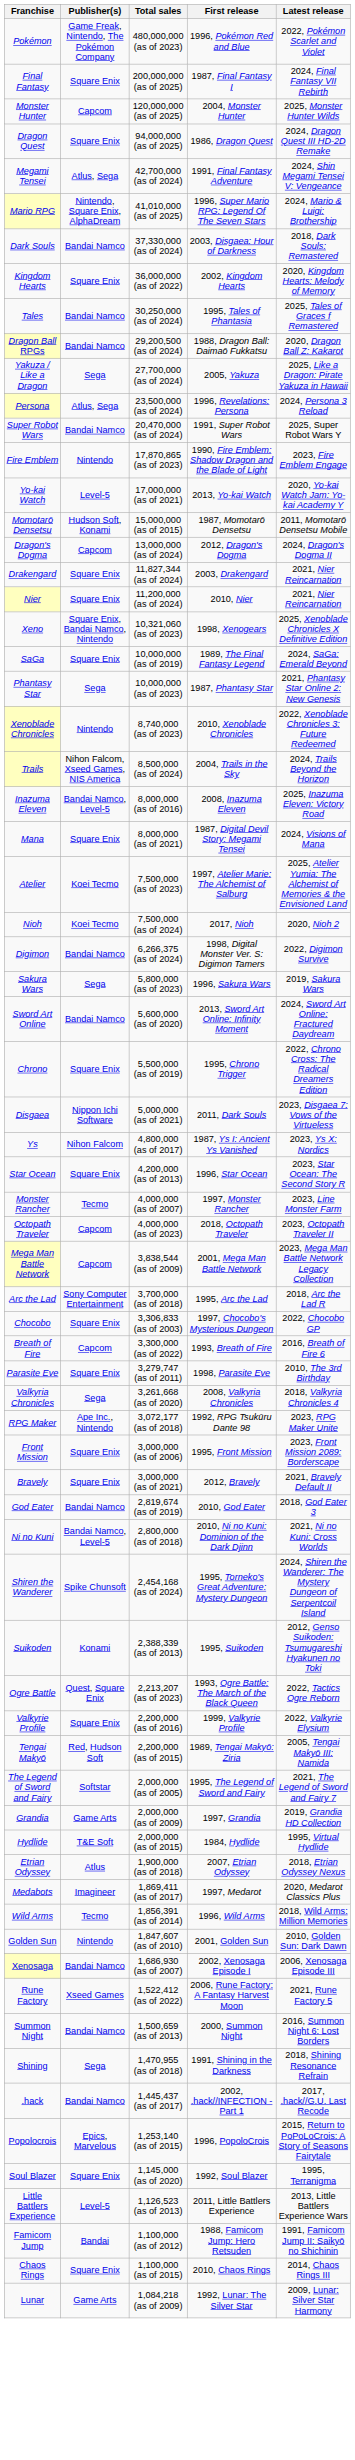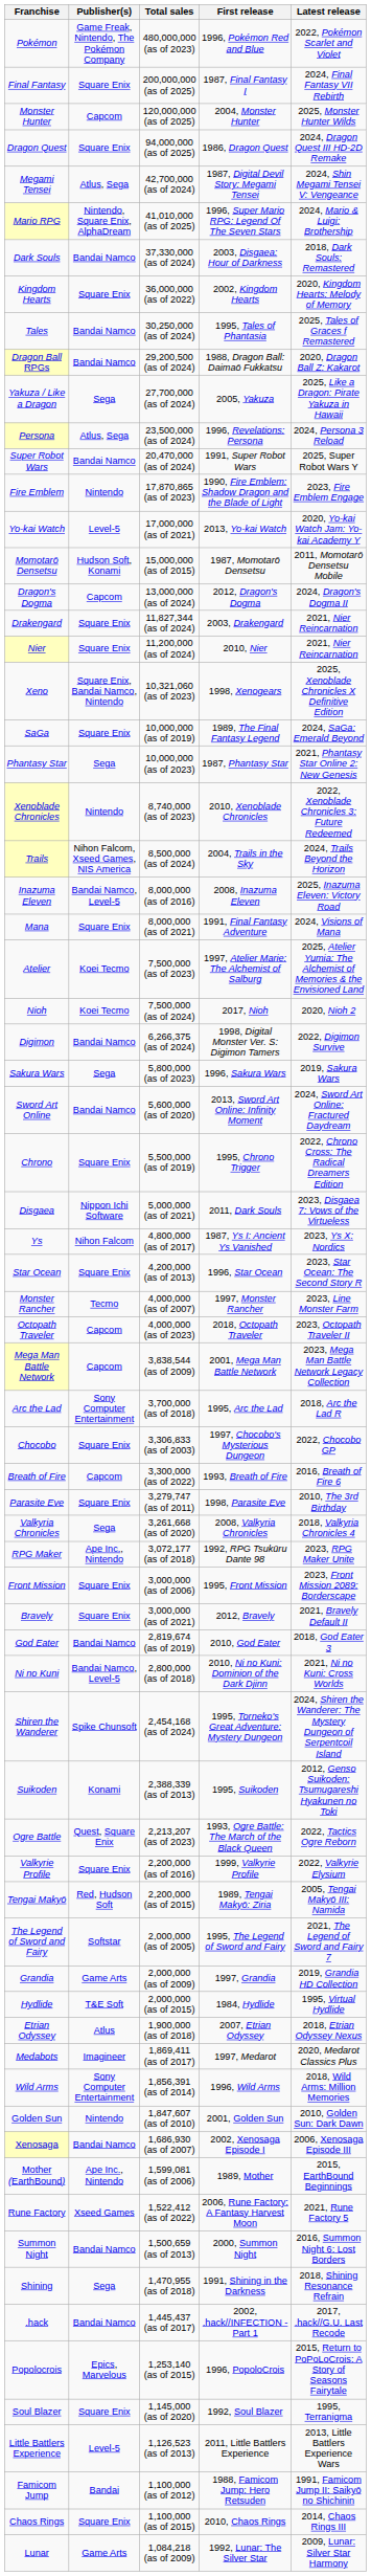 <table class="wikitable sortable"  style="text-align:center; width:auto;"|->
 <tr>
 <th scope="col">Franchise</th>
 <th scope="col">Publisher(s)</th>
 <th scope="col" data-sort-type="number">Total sales</th>
 <th scope="col">First release</th>
 <th scope="col">Latest release</th>
 </tr>
 <tr>
 <td><em><a href='#'>Pokémon</a></em></td>
 <td><a href='#'>Game Freak</a>, <a href='#'>Nintendo</a>, <a href='#'>The Pokémon Company</a></td>
 <td>480,000,000 (as of 2023)</td>
 <td>1996, <em><a href='#'>Pokémon Red and Blue</a></em></td>
 <td>2022, <em><a href='#'>Pokémon Scarlet and Violet</a></em></td>
 </tr>
 <tr>
 <td><em><a href='#'>Final Fantasy</a></em></td>
 <td><a href='#'>Square Enix</a></td>
 <td>200,000,000 (as of 2025)</td>
 <td>1987, <em><a href='#'>Final Fantasy I</a></em></td>
 <td>2024, <em><a href='#'>Final Fantasy VII Rebirth</a></em></td>
 </tr>
 <tr>
 <td><em><a href='#'>Monster Hunter</a></em></td>
 <td><a href='#'>Capcom</a></td>
 <td>120,000,000 (as of 2025)</td>
 <td>2004, <em><a href='#'>Monster Hunter</a></em></td>
 <td>2025, <em><a href='#'>Monster Hunter Wilds</a></em></td>
 </tr>
 <tr>
 <td><em><a href='#'>Dragon Quest</a></em></td>
 <td><a href='#'>Square Enix</a></td>
 <td>94,000,000 (as of 2025)</td>
 <td>1986, <em><a href='#'>Dragon Quest</a></em></td>
 <td>2024, <em><a href='#'>Dragon Quest III HD-2D Remake</a></em></td>
 </tr>
 <tr>
 <td><em><a href='#'>Megami Tensei</a></em></td>
 <td><a href='#'>Atlus</a>, <a href='#'>Sega</a></td>
 <td>42,700,000 (as of 2024)</td>
-<td>1991, <em><a href='#'>Final Fantasy Adventure</a></em></td>
+<td>1987, <em><a href='#'>Digital Devil Story: Megami Tensei</a></em></td>
 <td>2024, <em><a href='#'>Shin Megami Tensei V: Vengeance</a></em></td>
 </tr>
 <tr>
 <td style="background:#FFFFBF;"><em><a href='#'>Mario RPG</a></em></td>
 <td><a href='#'>Nintendo</a>, <a href='#'>Square Enix</a>, <a href='#'>AlphaDream</a></td>
 <td>41,010,000 (as of 2025)</td>
 <td>1996, <em><a href='#'>Super Mario RPG: Legend Of The Seven Stars</a></em></td>
 <td>2024, <em><a href='#'>Mario & Luigi: Brothership</a></em></td>
 </tr>
 <tr>
 <td><em><a href='#'>Dark Souls</a></em></td>
 <td><a href='#'>Bandai Namco</a></td>
 <td>37,330,000 (as of 2024)</td>
 <td>2003, <em><a href='#'>Disgaea: Hour of Darkness</a></em></td>
 <td>2018, <em><a href='#'>Dark Souls: Remastered</a></em></td>
 </tr>
 <tr>
 <td><em><a href='#'>Kingdom Hearts</a></em></td>
 <td><a href='#'>Square Enix</a></td>
 <td>36,000,000 (as of 2022)</td>
 <td>2002, <em><a href='#'>Kingdom Hearts</a></em></td>
 <td>2020, <em><a href='#'>Kingdom Hearts: Melody of Memory</a></em></td>
 </tr>
 <tr>
 <td><em><a href='#'>Tales</a></em></td>
 <td><a href='#'>Bandai Namco</a></td>
 <td>30,250,000 (as of 2024)</td>
 <td>1995, <em><a href='#'>Tales of Phantasia</a></em></td>
 <td>2025, <em><a href='#'>Tales of Graces f Remastered</a></em></td>
 </tr>
 <tr>
 <td style="background:#FFFFBF;"><a href='#'><em>Dragon Ball</em> RPGs</a></td>
 <td><a href='#'>Bandai Namco</a></td>
 <td>29,200,500 (as of 2024)</td>
 <td>1988, <em>Dragon Ball: Daimaō Fukkatsu</em></td>
 <td>2020, <em><a href='#'>Dragon Ball Z: Kakarot</a></em></td>
 </tr>
 <tr>
 <td><em><a href='#'>Yakuza / Like a Dragon</a></em></td>
 <td><a href='#'>Sega</a></td>
 <td>27,700,000 (as of 2024)</td>
 <td>2005, <em><a href='#'>Yakuza</a></em></td>
 <td>2025, <em><a href='#'>Like a Dragon: Pirate Yakuza in Hawaii</a></em></td>
 </tr>
 <tr>
 <td style="background:#FFFFBF;"><em><a href='#'>Persona</a></em></td>
 <td><a href='#'>Atlus</a>, <a href='#'>Sega</a></td>
 <td>23,500,000 (as of 2024)</td>
 <td>1996, <em><a href='#'>Revelations: Persona</a></em></td>
 <td>2024, <em><a href='#'>Persona 3 Reload</a></em></td>
 </tr>
 <tr>
 <td><em><a href='#'>Super Robot Wars</a></em></td>
 <td><a href='#'>Bandai Namco</a></td>
 <td>20,470,000 (as of 2024)</td>
 <td>1991, <em>Super Robot Wars</em></td>
 <td>2025, Super Robot Wars Y</td>
 </tr>
 <tr>
 <td><em><a href='#'>Fire Emblem</a></em></td>
 <td><a href='#'>Nintendo</a></td>
 <td>17,870,865 (as of 2023)</td>
 <td>1990, <em><a href='#'>Fire Emblem: Shadow Dragon and the Blade of Light</a></em></td>
 <td>2023, <em><a href='#'>Fire Emblem Engage</a></em></td>
 </tr>
 <tr>
 <td><em><a href='#'>Yo-kai Watch</a></em></td>
 <td><a href='#'>Level-5</a></td>
 <td>17,000,000 (as of 2021)</td>
 <td>2013, <em><a href='#'>Yo-kai Watch</a></em></td>
 <td>2020, <em><a href='#'>Yo-kai Watch Jam: Yo-kai Academy Y</a></em></td>
 </tr>
 <tr>
 <td><em><a href='#'>Momotarō Densetsu</a></em></td>
 <td><a href='#'>Hudson Soft</a>, <a href='#'>Konami</a></td>
 <td>15,000,000 (as of 2015)</td>
 <td>1987, <em>Momotarō Densetsu</em></td>
 <td>2011, <em>Momotarō Densetsu Mobile</em></td>
 </tr>
 <tr>
 <td><em><a href='#'>Dragon's Dogma</a></em></td>
 <td><a href='#'>Capcom</a></td>
 <td>13,000,000 (as of 2024)</td>
 <td>2012, <em><a href='#'>Dragon's Dogma</a></em></td>
 <td>2024, <em><a href='#'>Dragon's Dogma II</a></em></td>
 </tr>
 <tr>
 <td><em><a href='#'>Drakengard</a></em></td>
 <td><a href='#'>Square Enix</a></td>
 <td>11,827,344 (as of 2024)</td>
 <td>2003, <em><a href='#'>Drakengard</a></em></td>
 <td>2021, <em><a href='#'>Nier Reincarnation</a></em></td>
 </tr>
 <tr>
 <td style="background:#FFFFBF;"><em><a href='#'>Nier</a></em></td>
 <td><a href='#'>Square Enix</a></td>
 <td>11,200,000 (as of 2024)</td>
 <td>2010, <em><a href='#'>Nier</a></em></td>
 <td>2021, <em><a href='#'>Nier Reincarnation</a></em></td>
 </tr>
 <tr>
 <td><em><a href='#'>Xeno</a></em></td>
 <td><a href='#'>Square Enix</a>, <a href='#'>Bandai Namco</a>, <a href='#'>Nintendo</a></td>
 <td>10,321,060 (as of 2023)</td>
 <td>1998, <em><a href='#'>Xenogears</a></em></td>
 <td>2025, <em><a href='#'>Xenoblade Chronicles X Definitive Edition</a></em></td>
 </tr>
 <tr>
 <td><em><a href='#'>SaGa</a></em></td>
 <td><a href='#'>Square Enix</a></td>
 <td>10,000,000 (as of 2019)</td>
 <td>1989, <em><a href='#'>The Final Fantasy Legend</a></em></td>
 <td>2024, <em><a href='#'>SaGa: Emerald Beyond</a></em></td>
 </tr>
 <tr>
 <td><em><a href='#'>Phantasy Star</a></em></td>
 <td><a href='#'>Sega</a></td>
 <td>10,000,000 (as of 2023)</td>
 <td>1987, <em><a href='#'>Phantasy Star</a></em></td>
 <td>2021, <em><a href='#'>Phantasy Star Online 2: New Genesis</a></em></td>
 </tr>
 <tr>
 <td style="background:#FFFFBF;"><em><a href='#'>Xenoblade Chronicles</a></em></td>
 <td><a href='#'>Nintendo</a></td>
 <td>8,740,000 (as of 2023)</td>
 <td>2010, <em><a href='#'>Xenoblade Chronicles</a></em></td>
 <td>2022, <em><a href='#'>Xenoblade Chronicles 3: Future Redeemed</a></em></td>
 </tr>
 <tr>
 <td style="background:#FFFFBF;"><em><a href='#'>Trails</a></em></td>
 <td>Nihon Falcom, <a href='#'>Xseed Games</a>, <a href='#'>NIS America</a></td>
 <td>8,500,000 (as of 2024)</td>
 <td>2004, <em><a href='#'>Trails in the Sky</a></em></td>
 <td>2024, <em><a href='#'>Trails Beyond the Horizon</a></em></td>
 </tr>
 <tr>
 <td><em><a href='#'>Inazuma Eleven</a></em></td>
 <td><a href='#'>Bandai Namco</a>, <a href='#'>Level-5</a></td>
 <td>8,000,000 (as of 2016)</td>
 <td>2008, <em><a href='#'>Inazuma Eleven</a></em></td>
 <td>2025, <em><a href='#'>Inazuma Eleven: Victory Road</a></em></td>
 </tr>
 <tr>
 <td><em><a href='#'>Mana</a></em></td>
 <td><a href='#'>Square Enix</a></td>
 <td>8,000,000 (as of 2021)</td>
-<td>1987, <em><a href='#'>Digital Devil Story: Megami Tensei</a></em></td>
+<td>1991, <em><a href='#'>Final Fantasy Adventure</a></em></td>
 <td>2024, <em><a href='#'>Visions of Mana</a></em></td>
 </tr>
 <tr>
 <td><em><a href='#'>Atelier</a></em></td>
 <td><a href='#'>Koei Tecmo</a></td>
 <td>7,500,000 (as of 2023)</td>
 <td>1997, <em><a href='#'>Atelier Marie: The Alchemist of Salburg</a></em></td>
 <td>2025, <em><a href='#'>Atelier Yumia: The Alchemist of Memories & the Envisioned Land</a></em></td>
 </tr>
 <tr>
 <td><em><a href='#'>Nioh</a></em></td>
 <td><a href='#'>Koei Tecmo</a></td>
 <td>7,500,000 (as of 2024)</td>
 <td>2017, <em><a href='#'>Nioh</a></em></td>
 <td>2020, <em><a href='#'>Nioh 2</a></em></td>
 </tr>
 <tr>
 <td><em><a href='#'>Digimon</a></em></td>
 <td><a href='#'>Bandai Namco</a></td>
 <td>6,266,375 (as of 2024)</td>
 <td>1998, <em>Digital Monster Ver. S: Digimon Tamers</em></td>
 <td>2022, <em><a href='#'>Digimon Survive</a></em></td>
 </tr>
 <tr>
 <td><em><a href='#'>Sakura Wars</a></em></td>
 <td><a href='#'>Sega</a></td>
 <td>5,800,000 (as of 2023)</td>
 <td>1996, <em><a href='#'>Sakura Wars</a></em></td>
 <td>2019, <em><a href='#'>Sakura Wars</a></em></td>
 </tr>
 <tr>
 <td><em><a href='#'>Sword Art Online</a></em></td>
 <td><a href='#'>Bandai Namco</a></td>
 <td>5,600,000 (as of 2020)</td>
 <td>2013, <em><a href='#'>Sword Art Online: Infinity Moment</a></em></td>
 <td>2024, <em><a href='#'>Sword Art Online: Fractured Daydream</a></em></td>
 </tr>
 <tr>
 <td><em><a href='#'>Chrono</a></em></td>
 <td><a href='#'>Square Enix</a></td>
 <td>5,500,000 (as of 2019)</td>
 <td>1995, <em><a href='#'>Chrono Trigger</a></em></td>
 <td>2022, <em><a href='#'>Chrono Cross: The Radical Dreamers Edition</a></em></td>
 </tr>
 <tr>
 <td><em><a href='#'>Disgaea</a></em></td>
 <td><a href='#'>Nippon Ichi Software</a></td>
 <td>5,000,000 (as of 2021)</td>
 <td>2011, <em><a href='#'>Dark Souls</a></em></td>
 <td>2023, <em><a href='#'>Disgaea 7: Vows of the Virtueless</a></em></td>
 </tr>
 <tr>
 <td><em><a href='#'>Ys</a></em></td>
 <td><a href='#'>Nihon Falcom</a></td>
 <td>4,800,000 (as of 2017)</td>
 <td>1987, <em><a href='#'>Ys I: Ancient Ys Vanished</a></em></td>
 <td>2023, <em><a href='#'>Ys X: Nordics</a></em></td>
 </tr>
 <tr>
 <td><em><a href='#'>Star Ocean</a></em></td>
 <td><a href='#'>Square Enix</a></td>
 <td>4,200,000 (as of 2013)</td>
 <td>1996, <em><a href='#'>Star Ocean</a></em></td>
 <td>2023, <em><a href='#'>Star Ocean: The Second Story R</a></em></td>
 </tr>
 <tr>
 <td><em><a href='#'>Monster Rancher</a></em></td>
 <td><a href='#'>Tecmo</a></td>
 <td>4,000,000 (as of 2007)</td>
 <td>1997, <em><a href='#'>Monster Rancher</a></em></td>
 <td>2023, <em><a href='#'>Line Monster Farm</a></em></td>
 </tr>
 <tr>
 <td><em><a href='#'>Octopath Traveler</a></em></td>
 <td><a href='#'>Capcom</a></td>
 <td>4,000,000 (as of 2023)</td>
 <td>2018, <em><a href='#'>Octopath Traveler</a></em></td>
 <td>2023, <em><a href='#'>Octopath Traveler II</a></em></td>
 </tr>
 <tr>
 <td style="background:#FFFFBF;"><em><a href='#'>Mega Man Battle Network</a></em></td>
 <td><a href='#'>Capcom</a></td>
 <td>3,838,544 (as of 2009)</td>
 <td>2001, <em><a href='#'>Mega Man Battle Network</a></em></td>
 <td>2023, <em><a href='#'>Mega Man Battle Network Legacy Collection</a></em></td>
 </tr>
 <tr>
 <td><em><a href='#'>Arc the Lad</a></em></td>
 <td><a href='#'>Sony Computer Entertainment</a></td>
 <td>3,700,000 (as of 2018)</td>
 <td>1995, <em><a href='#'>Arc the Lad</a></em></td>
 <td>2018, <em><a href='#'>Arc the Lad R</a></em></td>
 </tr>
 <tr>
 <td><em><a href='#'>Chocobo</a></em></td>
 <td><a href='#'>Square Enix</a></td>
 <td>3,306,833 (as of 2003)</td>
 <td>1997, <em><a href='#'>Chocobo's Mysterious Dungeon</a></em></td>
 <td>2022, <em><a href='#'>Chocobo GP</a></em></td>
 </tr>
 <tr>
 <td><em><a href='#'>Breath of Fire</a></em></td>
 <td><a href='#'>Capcom</a></td>
 <td>3,300,000 (as of 2022)</td>
 <td>1993, <em><a href='#'>Breath of Fire</a></em></td>
 <td>2016, <em><a href='#'>Breath of Fire 6</a></em></td>
 </tr>
 <tr>
 <td><em><a href='#'>Parasite Eve</a></em></td>
 <td><a href='#'>Square Enix</a></td>
 <td>3,279,747 (as of 2011)</td>
 <td>1998, <em><a href='#'>Parasite Eve</a></em></td>
 <td>2010, <em><a href='#'>The 3rd Birthday</a></em></td>
 </tr>
 <tr>
 <td><em><a href='#'>Valkyria Chronicles</a></em></td>
 <td><a href='#'>Sega</a></td>
 <td>3,261,668 (as of 2020)</td>
 <td>2008, <em><a href='#'>Valkyria Chronicles</a></em></td>
 <td>2018, <em><a href='#'>Valkyria Chronicles 4</a></em></td>
 </tr>
 <tr>
 <td><em><a href='#'>RPG Maker</a></em></td>
 <td><a href='#'>Ape Inc.</a>, <a href='#'>Nintendo</a></td>
 <td>3,072,177 (as of 2018)</td>
 <td>1992, <em>RPG Tsukūru Dante 98</em></td>
 <td>2023, <em><a href='#'>RPG Maker Unite</a></em></td>
 </tr>
 <tr>
 <td><em><a href='#'>Front Mission</a></em></td>
 <td><a href='#'>Square Enix</a></td>
 <td>3,000,000 (as of 2006)</td>
 <td>1995, <em><a href='#'>Front Mission</a></em></td>
 <td>2023, <em><a href='#'>Front Mission 2089: Borderscape</a></em></td>
 </tr>
 <tr>
 <td><em><a href='#'>Bravely</a></em></td>
 <td><a href='#'>Square Enix</a></td>
 <td>3,000,000 (as of 2021)</td>
 <td>2012, <em><a href='#'>Bravely</a></em></td>
 <td>2021, <em><a href='#'>Bravely Default II</a></em></td>
 </tr>
 <tr>
 <td><em><a href='#'>God Eater</a></em></td>
 <td><a href='#'>Bandai Namco</a></td>
 <td>2,819,674 (as of 2019)</td>
 <td>2010, <em><a href='#'>God Eater</a></em></td>
 <td>2018, <em><a href='#'>God Eater 3</a></em></td>
 </tr>
 <tr>
 <td><em><a href='#'>Ni no Kuni</a></em></td>
 <td><a href='#'>Bandai Namco</a>, <a href='#'>Level-5</a></td>
 <td>2,800,000 (as of 2018)</td>
 <td>2010, <em><a href='#'>Ni no Kuni: Dominion of the Dark Djinn</a></em></td>
 <td>2021, <em><a href='#'>Ni no Kuni: Cross Worlds</a></em></td>
 </tr>
 <tr>
 <td><em><a href='#'>Shiren the Wanderer</a></em></td>
 <td><a href='#'>Spike Chunsoft</a></td>
 <td>2,454,168 (as of 2024)</td>
 <td>1995, <em><a href='#'>Torneko's Great Adventure: Mystery Dungeon</a></em></td>
 <td>2024, <em><a href='#'>Shiren the Wanderer: The Mystery Dungeon of Serpentcoil Island</a></em></td>
 </tr>
 <tr>
 <td><em><a href='#'>Suikoden</a></em></td>
 <td><a href='#'>Konami</a></td>
 <td>2,388,339 (as of 2013)</td>
 <td>1995, <em><a href='#'>Suikoden</a></em></td>
 <td>2012, <em><a href='#'>Genso Suikoden: Tsumugareshi Hyakunen no Toki</a></em></td>
 </tr>
 <tr>
 <td><em><a href='#'>Ogre Battle</a></em></td>
 <td><a href='#'>Quest</a>, <a href='#'>Square Enix</a></td>
 <td>2,213,207 (as of 2023)</td>
 <td>1993, <em><a href='#'>Ogre Battle: The March of the Black Queen</a></em></td>
 <td>2022, <em><a href='#'>Tactics Ogre Reborn</a></em></td>
 </tr>
 <tr>
 <td><em><a href='#'>Valkyrie Profile</a></em></td>
 <td><a href='#'>Square Enix</a></td>
 <td>2,200,000 (as of 2016)</td>
 <td>1999, <em><a href='#'>Valkyrie Profile</a></em></td>
 <td>2022, <em><a href='#'>Valkyrie Elysium</a></em></td>
 </tr>
 <tr>
 <td><em><a href='#'>Tengai Makyō</a></em></td>
 <td><a href='#'>Red</a>, <a href='#'>Hudson Soft</a></td>
 <td>2,200,000 (as of 2015)</td>
 <td>1989, <em><a href='#'>Tengai Makyō: Ziria</a></em></td>
 <td>2005, <em><a href='#'>Tengai Makyō III: Namida</a></em></td>
 </tr>
 <tr>
 <td><em><a href='#'>The Legend of Sword and Fairy</a></em></td>
 <td><a href='#'>Softstar</a></td>
 <td>2,000,000 (as of 2005)</td>
 <td>1995, <em><a href='#'>The Legend of Sword and Fairy</a></em></td>
 <td>2021, <em><a href='#'>The Legend of Sword and Fairy 7</a></em></td>
 </tr>
 <tr>
 <td><em><a href='#'>Grandia</a></em></td>
 <td><a href='#'>Game Arts</a></td>
 <td>2,000,000 (as of 2009)</td>
 <td>1997, <em><a href='#'>Grandia</a></em></td>
 <td>2019, <em><a href='#'>Grandia HD Collection</a></em></td>
 </tr>
 <tr>
 <td><em><a href='#'>Hydlide</a></em></td>
 <td><a href='#'>T&E Soft</a></td>
 <td>2,000,000 (as of 2015)</td>
 <td>1984, <em><a href='#'>Hydlide</a></em></td>
 <td>1995, <em><a href='#'>Virtual Hydlide</a></em></td>
 </tr>
 <tr>
 <td><em><a href='#'>Etrian Odyssey</a></em></td>
 <td><a href='#'>Atlus</a></td>
 <td>1,900,000 (as of 2018)</td>
 <td>2007, <em><a href='#'>Etrian Odyssey</a></em></td>
 <td>2018, <em><a href='#'>Etrian Odyssey Nexus</a></em></td>
 </tr>
 <tr>
 <td><em><a href='#'>Medabots</a></em></td>
 <td><a href='#'>Imagineer</a></td>
 <td>1,869,411 (as of 2017)</td>
 <td>1997, <em>Medarot</em></td>
 <td>2020, <em>Medarot Classics Plus</em></td>
 </tr>
 <tr>
 <td><em><a href='#'>Wild Arms</a></em></td>
-<td><a href='#'>Tecmo</a></td>
+<td><a href='#'>Sony Computer Entertainment</a></td>
 <td>1,856,391 (as of 2014)</td>
 <td>1996, <em><a href='#'>Wild Arms</a></td>
 <td>2018, </em><a href='#'>Wild Arms: Million Memories</a><em></td>
 </tr>
 <tr>
 <td></em><a href='#'>Golden Sun</a><em></td>
 <td><a href='#'>Nintendo</a></td>
 <td>1,847,607 (as of 2010)</td>
 <td>2001, </em><a href='#'>Golden Sun</a><em></td>
 <td>2010, </em><a href='#'>Golden Sun: Dark Dawn</a><em></td>
 </tr>
 <tr>
 <td style="background:#FFFFBF;"></em><a href='#'>Xenosaga</a><em></td>
 <td><a href='#'>Bandai Namco</a></td>
 <td>1,686,930 (as of 2007)</td>
 <td>2002, </em><a href='#'>Xenosaga Episode I</a><em></td>
 <td>2006, </em><a href='#'>Xenosaga Episode III</a><em></td>
+</tr>
+<tr>
+<td><a href='#'></em>Mother<em> (</em>EarthBound<em>)</a></td>
+<td><a href='#'>Ape Inc.</a>, <a href='#'>Nintendo</a></td>
+<td>1,599,081 (as of 2006)</td>
+<td>1989, </em><a href='#'>Mother</a><em></td>
+<td>2015, </em><a href='#'>EarthBound Beginnings</a><em></td>
 </tr>
 <tr>
 <td></em><a href='#'>Rune Factory</a><em></td>
 <td><a href='#'>Xseed Games</a></td>
 <td>1,522,412 (as of 2022)</td>
 <td>2006, </em><a href='#'>Rune Factory: A Fantasy Harvest Moon</a><em></td>
 <td>2021, </em><a href='#'>Rune Factory 5</a><em></td>
 </tr>
 <tr>
 <td></em><a href='#'>Summon Night</a><em></td>
 <td><a href='#'>Bandai Namco</a></td>
 <td>1,500,659 (as of 2013)</td>
 <td>2000, </em><a href='#'>Summon Night</a><em></td>
 <td>2016, </em><a href='#'>Summon Night 6: Lost Borders</a><em></td>
 </tr>
 <tr>
 <td></em><a href='#'>Shining</a><em></td>
 <td><a href='#'>Sega</a></td>
 <td>1,470,955 (as of 2018)</td>
 <td>1991, </em><a href='#'>Shining in the Darkness</a><em></td>
 <td>2018, </em><a href='#'>Shining Resonance Refrain</a><em></td>
 </tr>
 <tr>
 <td></em><a href='#'>.hack</a><em></td>
 <td><a href='#'>Bandai Namco</a></td>
 <td>1,445,437 (as of 2017)</td>
 <td>2002, </em><a href='#'>.hack//INFECTION - Part 1</a><em></td>
 <td>2017, </em><a href='#'>.hack//G.U. Last Recode</a><em></td>
 </tr>
 <tr>
 <td></em><a href='#'>Popolocrois</a><em></td>
 <td><a href='#'>Epics</a>, <a href='#'>Marvelous</a></td>
 <td>1,253,140 (as of 2015)</td>
 <td>1996, </em><a href='#'>PopoloCrois</a><em></td>
 <td>2015, </em><a href='#'>Return to PoPoLoCrois: A Story of Seasons Fairytale</a><em></td>
 </tr>
 <tr>
 <td></em><a href='#'>Soul Blazer</a><em></td>
 <td><a href='#'>Square Enix</a></td>
 <td>1,145,000 (as of 2020)</td>
 <td>1992, </em><a href='#'>Soul Blazer</a><em></td>
 <td>1995, </em><a href='#'>Terranigma</a><em></td>
 </tr>
 <tr>
 <td></em><a href='#'>Little Battlers Experience</a><em></td>
 <td><a href='#'>Level-5</a></td>
 <td>1,126,523 (as of 2013)</td>
 <td>2011, </em>Little Battlers Experience<em></td>
 <td>2013, </em>Little Battlers Experience Wars<em></td>
 </tr>
 <tr>
 <td></em><a href='#'>Famicom Jump</a><em></td>
 <td><a href='#'>Bandai</a></td>
 <td>1,100,000 (as of 2012)</td>
 <td>1988, </em><a href='#'>Famicom Jump: Hero Retsuden</a><em></td>
 <td>1991, </em><a href='#'>Famicom Jump II: Saikyō no Shichinin</a><em></td>
 </tr>
 <tr>
 <td></em><a href='#'>Chaos Rings</a><em></td>
 <td><a href='#'>Square Enix</a></td>
 <td>1,100,000 (as of 2015)</td>
 <td>2010, </em><a href='#'>Chaos Rings</a><em></td>
 <td>2014, </em><a href='#'>Chaos Rings III</a><em></td>
 </tr>
 <tr>
 <td></em><a href='#'>Lunar</a><em></td>
 <td><a href='#'>Game Arts</a></td>
 <td>1,084,218 (as of 2009)</td>
 <td>1992, </em><a href='#'>Lunar: The Silver Star</a><em></td>
 <td>2009, </em><a href='#'>Lunar: Silver Star Harmony</a><em></td>
 </tr>
 </table>
